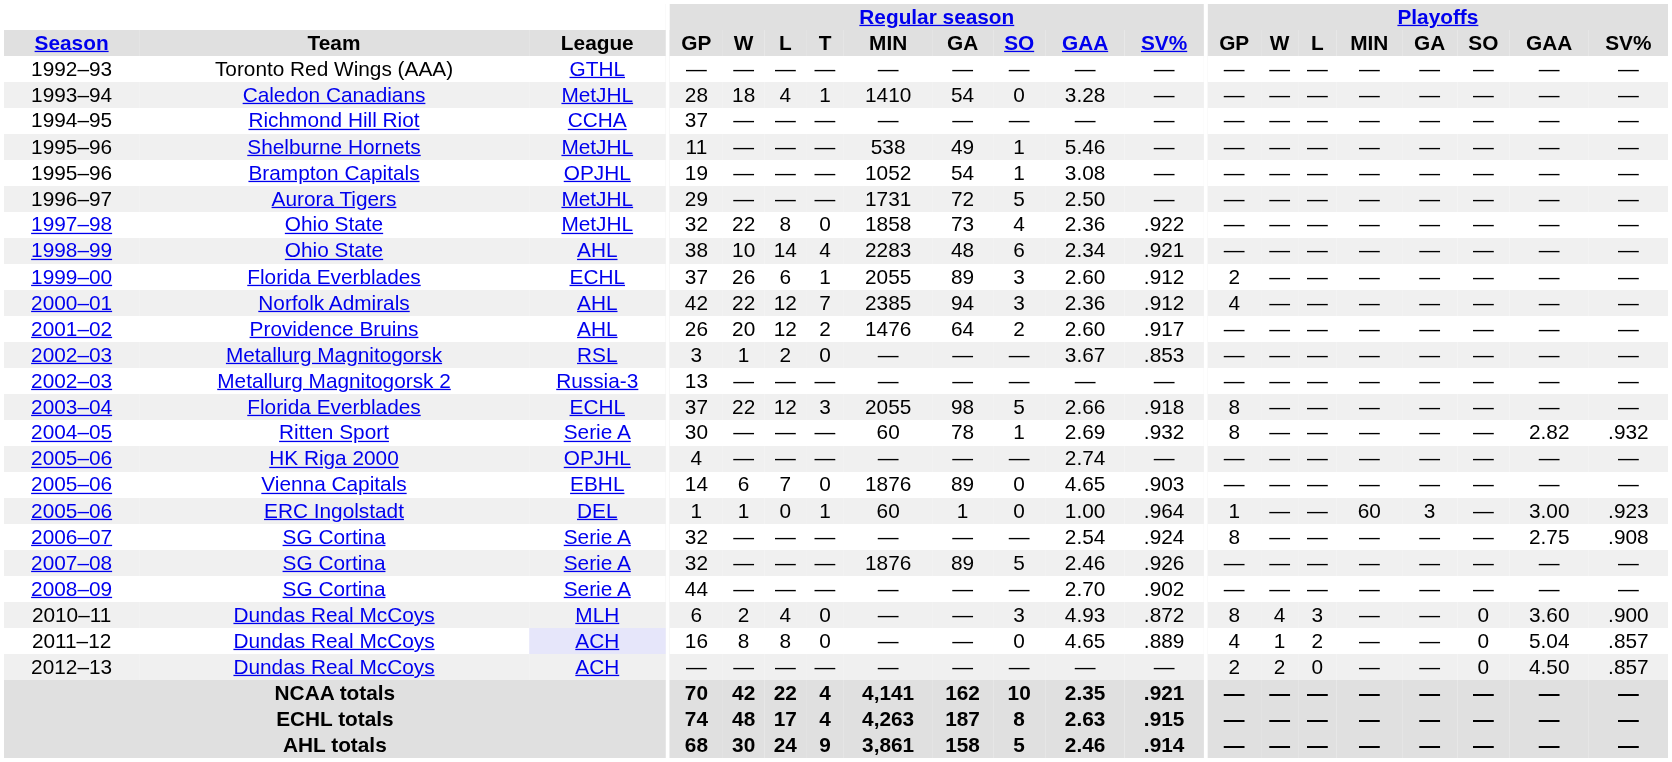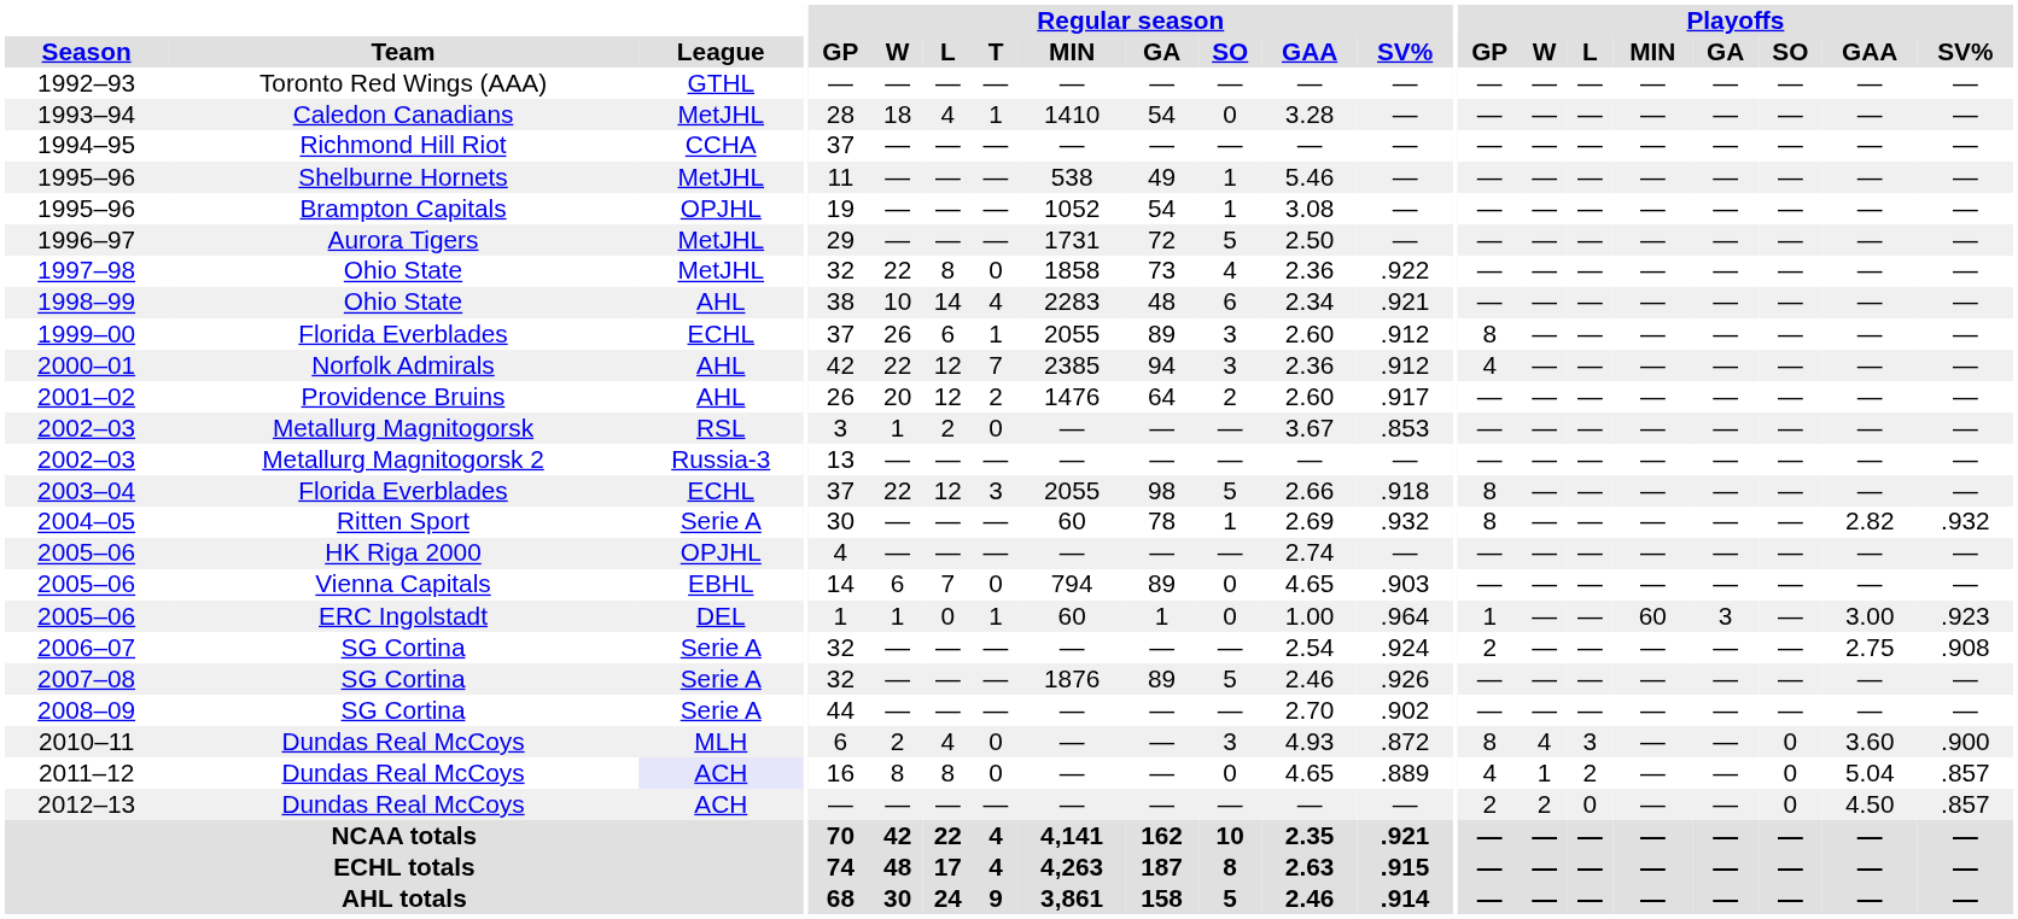 <table border="0" cellpadding="1" cellspacing="0" style="text-align:center; width:80em">
 <tr bgcolor="#e0e0e0">
 <th colspan="3" bgcolor="#ffffff"></th>
 <th rowspan="99" bgcolor="#ffffff"></th>
 <th colspan="9"><a href='#'>Regular season</a></th>
 <th rowspan="99" bgcolor="#ffffff"></th>
 <th colspan="8"><a href='#'>Playoffs</a></th>
 </tr>
 <tr bgcolor="#e0e0e0">
 <th><a href='#'>Season</a></th>
 <th>Team</th>
 <th>League</th>
 <th>GP</th>
 <th>W</th>
 <th>L</th>
 <th>T</th>
 <th>MIN</th>
 <th>GA</th>
 <th><a href='#'>SO</a></th>
 <th><a href='#'>GAA</a></th>
 <th><a href='#'>SV%</a></th>
 <th>GP</th>
 <th>W</th>
 <th>L</th>
 <th>MIN</th>
 <th>GA</th>
 <th>SO</th>
 <th>GAA</th>
 <th>SV%</th>
 </tr>
 <tr>
 <td>1992–93</td>
 <td>Toronto Red Wings (AAA)</td>
 <td><a href='#'>GTHL</a></td>
 <td>—</td>
 <td>—</td>
 <td>—</td>
 <td>—</td>
 <td>—</td>
 <td>—</td>
 <td>—</td>
 <td>—</td>
 <td>—</td>
 <td>—</td>
 <td>—</td>
 <td>—</td>
 <td>—</td>
 <td>—</td>
 <td>—</td>
 <td>—</td>
 <td>—</td>
 </tr>
 <tr bgcolor="f0f0f0">
 <td>1993–94</td>
 <td><a href='#'>Caledon Canadians</a></td>
 <td><a href='#'>MetJHL</a></td>
 <td>28</td>
 <td>18</td>
 <td>4</td>
 <td>1</td>
 <td>1410</td>
 <td>54</td>
 <td>0</td>
 <td>3.28</td>
 <td>—</td>
 <td>—</td>
 <td>—</td>
 <td>—</td>
 <td>—</td>
 <td>—</td>
 <td>—</td>
 <td>—</td>
 <td>—</td>
 </tr>
 <tr>
 <td>1994–95</td>
 <td><a href='#'>Richmond Hill Riot</a></td>
 <td><a href='#'>CCHA</a></td>
 <td>37</td>
 <td>—</td>
 <td>—</td>
 <td>—</td>
 <td>—</td>
 <td>—</td>
 <td>—</td>
 <td>—</td>
 <td>—</td>
 <td>—</td>
 <td>—</td>
 <td>—</td>
 <td>—</td>
 <td>—</td>
 <td>—</td>
 <td>—</td>
 <td>—</td>
 </tr>
 <tr bgcolor="f0f0f0">
 <td>1995–96</td>
 <td><a href='#'>Shelburne Hornets</a></td>
 <td><a href='#'>MetJHL</a></td>
 <td>11</td>
 <td>—</td>
 <td>—</td>
 <td>—</td>
 <td>538</td>
 <td>49</td>
 <td>1</td>
 <td>5.46</td>
 <td>—</td>
 <td>—</td>
 <td>—</td>
 <td>—</td>
 <td>—</td>
 <td>—</td>
 <td>—</td>
 <td>—</td>
 <td>—</td>
 </tr>
 <tr>
 <td>1995–96</td>
 <td><a href='#'>Brampton Capitals</a></td>
 <td><a href='#'>OPJHL</a></td>
 <td>19</td>
 <td>—</td>
 <td>—</td>
 <td>—</td>
 <td>1052</td>
 <td>54</td>
 <td>1</td>
 <td>3.08</td>
 <td>—</td>
 <td>—</td>
 <td>—</td>
 <td>—</td>
 <td>—</td>
 <td>—</td>
 <td>—</td>
 <td>—</td>
 <td>—</td>
 </tr>
 <tr bgcolor="f0f0f0">
 <td>1996–97</td>
 <td><a href='#'>Aurora Tigers</a></td>
 <td><a href='#'>MetJHL</a></td>
 <td>29</td>
 <td>—</td>
 <td>—</td>
 <td>—</td>
 <td>1731</td>
 <td>72</td>
 <td>5</td>
 <td>2.50</td>
 <td>—</td>
 <td>—</td>
 <td>—</td>
 <td>—</td>
 <td>—</td>
 <td>—</td>
 <td>—</td>
 <td>—</td>
 <td>—</td>
 </tr>
 <tr>
 <td><a href='#'>1997–98</a></td>
 <td><a href='#'>Ohio State</a></td>
 <td><a href='#'>MetJHL</a></td>
 <td>32</td>
 <td>22</td>
 <td>8</td>
 <td>0</td>
 <td>1858</td>
 <td>73</td>
 <td>4</td>
 <td>2.36</td>
 <td>.922</td>
 <td>—</td>
 <td>—</td>
 <td>—</td>
 <td>—</td>
 <td>—</td>
 <td>—</td>
 <td>—</td>
 <td>—</td>
 </tr>
 <tr bgcolor="f0f0f0">
 <td><a href='#'>1998–99</a></td>
 <td><a href='#'>Ohio State</a></td>
 <td><a href='#'>AHL</a></td>
 <td>38</td>
 <td>10</td>
 <td>14</td>
 <td>4</td>
 <td>2283</td>
 <td>48</td>
 <td>6</td>
 <td>2.34</td>
 <td>.921</td>
 <td>—</td>
 <td>—</td>
 <td>—</td>
 <td>—</td>
 <td>—</td>
 <td>—</td>
 <td>—</td>
 <td>—</td>
 </tr>
 <tr>
 <td><a href='#'>1999–00</a></td>
 <td><a href='#'>Florida Everblades</a></td>
 <td><a href='#'>ECHL</a></td>
 <td>37</td>
 <td>26</td>
 <td>6</td>
 <td>1</td>
 <td>2055</td>
 <td>89</td>
 <td>3</td>
 <td>2.60</td>
 <td>.912</td>
-<td>2</td>
+<td>8</td>
 <td>—</td>
 <td>—</td>
 <td>—</td>
 <td>—</td>
 <td>—</td>
 <td>—</td>
 <td>—</td>
 </tr>
 <tr bgcolor="f0f0f0">
 <td><a href='#'>2000–01</a></td>
 <td><a href='#'>Norfolk Admirals</a></td>
 <td><a href='#'>AHL</a></td>
 <td>42</td>
 <td>22</td>
 <td>12</td>
 <td>7</td>
 <td>2385</td>
 <td>94</td>
 <td>3</td>
 <td>2.36</td>
 <td>.912</td>
 <td>4</td>
 <td>—</td>
 <td>—</td>
 <td>—</td>
 <td>—</td>
 <td>—</td>
 <td>—</td>
 <td>—</td>
 </tr>
 <tr>
 <td><a href='#'>2001–02</a></td>
 <td><a href='#'>Providence Bruins</a></td>
 <td><a href='#'>AHL</a></td>
 <td>26</td>
 <td>20</td>
 <td>12</td>
 <td>2</td>
 <td>1476</td>
 <td>64</td>
 <td>2</td>
 <td>2.60</td>
 <td>.917</td>
 <td>—</td>
 <td>—</td>
 <td>—</td>
 <td>—</td>
 <td>—</td>
 <td>—</td>
 <td>—</td>
 <td>—</td>
 </tr>
 <tr bgcolor="f0f0f0">
 <td><a href='#'>2002–03</a></td>
 <td><a href='#'>Metallurg Magnitogorsk</a></td>
 <td><a href='#'>RSL</a></td>
 <td>3</td>
 <td>1</td>
 <td>2</td>
 <td>0</td>
 <td>—</td>
 <td>—</td>
 <td>—</td>
 <td>3.67</td>
 <td>.853</td>
 <td>—</td>
 <td>—</td>
 <td>—</td>
 <td>—</td>
 <td>—</td>
 <td>—</td>
 <td>—</td>
 <td>—</td>
 </tr>
 <tr>
 <td><a href='#'>2002–03</a></td>
 <td><a href='#'>Metallurg Magnitogorsk 2</a></td>
 <td><a href='#'>Russia-3</a></td>
 <td>13</td>
 <td>—</td>
 <td>—</td>
 <td>—</td>
 <td>—</td>
 <td>—</td>
 <td>—</td>
 <td>—</td>
 <td>—</td>
 <td>—</td>
 <td>—</td>
 <td>—</td>
 <td>—</td>
 <td>—</td>
 <td>—</td>
 <td>—</td>
 <td>—</td>
 </tr>
 <tr bgcolor="f0f0f0">
 <td><a href='#'>2003–04</a></td>
 <td><a href='#'>Florida Everblades</a></td>
 <td><a href='#'>ECHL</a></td>
 <td>37</td>
 <td>22</td>
 <td>12</td>
 <td>3</td>
 <td>2055</td>
 <td>98</td>
 <td>5</td>
 <td>2.66</td>
 <td>.918</td>
 <td>8</td>
 <td>—</td>
 <td>—</td>
 <td>—</td>
 <td>—</td>
 <td>—</td>
 <td>—</td>
 <td>—</td>
 </tr>
 <tr>
 <td><a href='#'>2004–05</a></td>
 <td><a href='#'>Ritten Sport</a></td>
 <td><a href='#'>Serie A</a></td>
 <td>30</td>
 <td>—</td>
 <td>—</td>
 <td>—</td>
 <td>60</td>
 <td>78</td>
 <td>1</td>
 <td>2.69</td>
 <td>.932</td>
 <td>8</td>
 <td>—</td>
 <td>—</td>
 <td>—</td>
 <td>—</td>
 <td>—</td>
 <td>2.82</td>
 <td>.932</td>
 </tr>
 <tr bgcolor="f0f0f0">
 <td><a href='#'>2005–06</a></td>
 <td><a href='#'>HK Riga 2000</a></td>
 <td><a href='#'>OPJHL</a></td>
 <td>4</td>
 <td>—</td>
 <td>—</td>
 <td>—</td>
 <td>—</td>
 <td>—</td>
 <td>—</td>
 <td>2.74</td>
 <td>—</td>
 <td>—</td>
 <td>—</td>
 <td>—</td>
 <td>—</td>
 <td>—</td>
 <td>—</td>
 <td>—</td>
 <td>—</td>
 </tr>
 <tr>
 <td><a href='#'>2005–06</a></td>
 <td><a href='#'>Vienna Capitals</a></td>
 <td><a href='#'>EBHL</a></td>
 <td>14</td>
 <td>6</td>
 <td>7</td>
 <td>0</td>
-<td>1876</td>
+<td>794</td>
 <td>89</td>
 <td>0</td>
 <td>4.65</td>
 <td>.903</td>
 <td>—</td>
 <td>—</td>
 <td>—</td>
 <td>—</td>
 <td>—</td>
 <td>—</td>
 <td>—</td>
 <td>—</td>
 </tr>
 <tr bgcolor="f0f0f0">
 <td><a href='#'>2005–06</a></td>
 <td><a href='#'>ERC Ingolstadt</a></td>
 <td><a href='#'>DEL</a></td>
 <td>1</td>
 <td>1</td>
 <td>0</td>
 <td>1</td>
 <td>60</td>
 <td>1</td>
 <td>0</td>
 <td>1.00</td>
 <td>.964</td>
 <td>1</td>
 <td>—</td>
 <td>—</td>
 <td>60</td>
 <td>3</td>
 <td>—</td>
 <td>3.00</td>
 <td>.923</td>
 </tr>
 <tr>
 <td><a href='#'>2006–07</a></td>
 <td><a href='#'>SG Cortina</a></td>
 <td><a href='#'>Serie A</a></td>
 <td>32</td>
 <td>—</td>
 <td>—</td>
 <td>—</td>
 <td>—</td>
 <td>—</td>
 <td>—</td>
 <td>2.54</td>
 <td>.924</td>
-<td>8</td>
+<td>2</td>
 <td>—</td>
 <td>—</td>
 <td>—</td>
 <td>—</td>
 <td>—</td>
 <td>2.75</td>
 <td>.908</td>
 </tr>
 <tr bgcolor="f0f0f0">
 <td><a href='#'>2007–08</a></td>
 <td><a href='#'>SG Cortina</a></td>
 <td><a href='#'>Serie A</a></td>
 <td>32</td>
 <td>—</td>
 <td>—</td>
 <td>—</td>
 <td>1876</td>
 <td>89</td>
 <td>5</td>
 <td>2.46</td>
 <td>.926</td>
 <td>—</td>
 <td>—</td>
 <td>—</td>
 <td>—</td>
 <td>—</td>
 <td>—</td>
 <td>—</td>
 <td>—</td>
 </tr>
 <tr>
 <td><a href='#'>2008–09</a></td>
 <td><a href='#'>SG Cortina</a></td>
 <td><a href='#'>Serie A</a></td>
 <td>44</td>
 <td>—</td>
 <td>—</td>
 <td>—</td>
 <td>—</td>
 <td>—</td>
 <td>—</td>
 <td>2.70</td>
 <td>.902</td>
 <td>—</td>
 <td>—</td>
 <td>—</td>
 <td>—</td>
 <td>—</td>
 <td>—</td>
 <td>—</td>
 <td>—</td>
 </tr>
 <tr bgcolor="f0f0f0">
 <td>2010–11</td>
 <td><a href='#'>Dundas Real McCoys</a></td>
 <td><a href='#'>MLH</a></td>
 <td>6</td>
 <td>2</td>
 <td>4</td>
 <td>0</td>
 <td>—</td>
 <td>—</td>
 <td>3</td>
 <td>4.93</td>
 <td>.872</td>
 <td>8</td>
 <td>4</td>
 <td>3</td>
 <td>—</td>
 <td>—</td>
 <td>0</td>
 <td>3.60</td>
 <td>.900</td>
 </tr>
 <tr>
 <td>2011–12</td>
 <td><a href='#'>Dundas Real McCoys</a></td>
 <td style="background: lavender;"><a href='#'>ACH</a></td>
 <td>16</td>
 <td>8</td>
 <td>8</td>
 <td>0</td>
 <td>—</td>
 <td>—</td>
 <td>0</td>
 <td>4.65</td>
 <td>.889</td>
 <td>4</td>
 <td>1</td>
 <td>2</td>
 <td>—</td>
 <td>—</td>
 <td>0</td>
 <td>5.04</td>
 <td>.857</td>
 </tr>
 <tr bgcolor="f0f0f0">
 <td>2012–13</td>
 <td><a href='#'>Dundas Real McCoys</a></td>
 <td><a href='#'>ACH</a></td>
 <td>—</td>
 <td>—</td>
 <td>—</td>
 <td>—</td>
 <td>—</td>
 <td>—</td>
 <td>—</td>
 <td>—</td>
 <td>—</td>
 <td>2</td>
 <td>2</td>
 <td>0</td>
 <td>—</td>
 <td>—</td>
 <td>0</td>
 <td>4.50</td>
 <td>.857</td>
 </tr>
 <tr bgcolor="#e0e0e0">
 <th colspan="3">NCAA totals</th>
 <th>70</th>
 <th>42</th>
 <th>22</th>
 <th>4</th>
 <th>4,141</th>
 <th>162</th>
 <th>10</th>
 <th>2.35</th>
 <th>.921</th>
 <th>—</th>
 <th>—</th>
 <th>—</th>
 <th>—</th>
 <th>—</th>
 <th>—</th>
 <th>—</th>
 <th>—</th>
 </tr>
 <tr bgcolor="#e0e0e0">
 <th colspan="3">ECHL totals</th>
 <th>74</th>
 <th>48</th>
 <th>17</th>
 <th>4</th>
 <th>4,263</th>
 <th>187</th>
 <th>8</th>
 <th>2.63</th>
 <th>.915</th>
 <th>—</th>
 <th>—</th>
 <th>—</th>
 <th>—</th>
 <th>—</th>
 <th>—</th>
 <th>—</th>
 <th>—</th>
 </tr>
 <tr bgcolor="#e0e0e0">
 <th colspan="3">AHL totals</th>
 <th>68</th>
 <th>30</th>
 <th>24</th>
 <th>9</th>
 <th>3,861</th>
 <th>158</th>
 <th>5</th>
 <th>2.46</th>
 <th>.914</th>
 <th>—</th>
 <th>—</th>
 <th>—</th>
 <th>—</th>
 <th>—</th>
 <th>—</th>
 <th>—</th>
 <th>—</th>
 </tr>
 </table>
